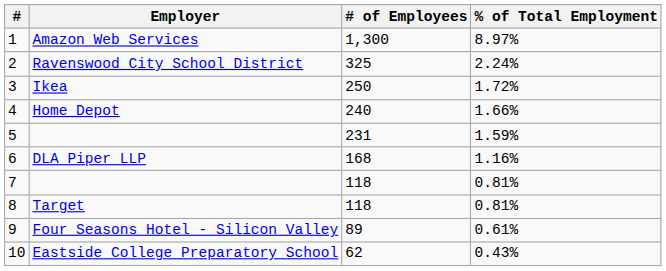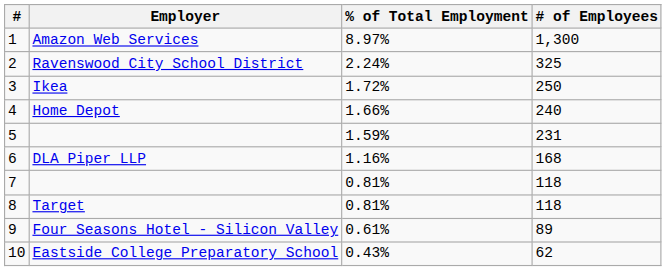 <table class="wikitable sortable">
 <tr>
 <th>#</th>
 <th>Employer</th>
+<th>% of Total Employment</th>
 <th># of Employees</th>
-<th>% of Total Employment</th>
 </tr>
 <tr>
 <td>1</td>
 <td><a href='#'>Amazon Web Services</a></td>
+<td>8.97%</td>
 <td>1,300</td>
-<td>8.97%</td>
 </tr>
 <tr>
 <td>2</td>
 <td><a href='#'>Ravenswood City School District</a></td>
+<td>2.24%</td>
 <td>325</td>
-<td>2.24%</td>
 </tr>
 <tr>
 <td>3</td>
 <td><a href='#'>Ikea</a></td>
+<td>1.72%</td>
 <td>250</td>
-<td>1.72%</td>
 </tr>
 <tr>
 <td>4</td>
 <td><a href='#'>Home Depot</a></td>
+<td>1.66%</td>
 <td>240</td>
-<td>1.66%</td>
 </tr>
 <tr>
 <td>5</td>
 <td></td>
+<td>1.59%</td>
 <td>231</td>
-<td>1.59%</td>
 </tr>
 <tr>
 <td>6</td>
 <td><a href='#'>DLA Piper LLP</a></td>
+<td>1.16%</td>
 <td>168</td>
-<td>1.16%</td>
 </tr>
 <tr>
 <td>7</td>
 <td></td>
+<td>0.81%</td>
 <td>118</td>
-<td>0.81%</td>
 </tr>
 <tr>
 <td>8</td>
 <td><a href='#'>Target</a></td>
+<td>0.81%</td>
 <td>118</td>
-<td>0.81%</td>
 </tr>
 <tr>
 <td>9</td>
 <td><a href='#'>Four Seasons Hotel - Silicon Valley</a></td>
+<td>0.61%</td>
 <td>89</td>
-<td>0.61%</td>
 </tr>
 <tr>
 <td>10</td>
 <td><a href='#'>Eastside College Preparatory School</a></td>
+<td>0.43%</td>
 <td>62</td>
-<td>0.43%</td>
 </tr>
 </table>
